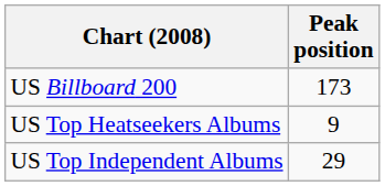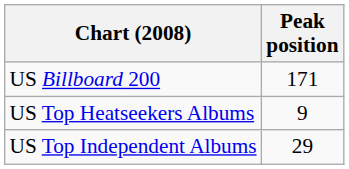 <table class="wikitable sortable">
 <tr>
 <th>Chart (2008)</th>
 <th>Peak<br>position</th>
 </tr>
 <tr>
 <td>US <a href='#'><em>Billboard</em> 200</a></td>
-<td style="text-align:center;">173</td>
+<td style="text-align:center;">171</td>
 </tr>
 <tr>
 <td>US <a href='#'>Top Heatseekers Albums</a></td>
 <td style="text-align:center;">9</td>
 </tr>
 <tr>
 <td>US <a href='#'>Top Independent Albums</a></td>
 <td style="text-align:center;">29</td>
 </tr>
 </table>
